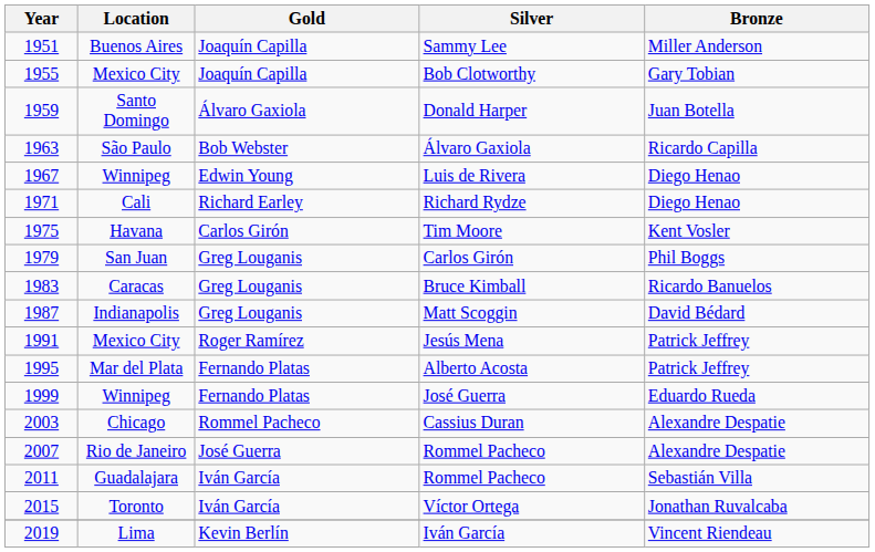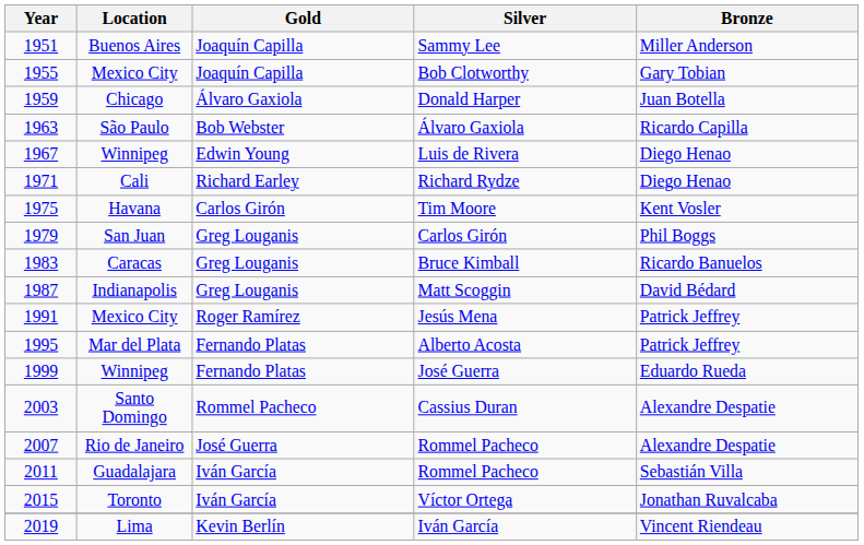 <table class="wikitable">
 <tr>
 <th width="60">Year</th>
 <th width="100">Location</th>
 <th width="200">Gold</th>
 <th width="200">Silver</th>
 <th width="200">Bronze</th>
 </tr>
 <tr>
 <td align="center"><a href='#'>1951</a></td>
 <td align="center"><a href='#'>Buenos Aires</a></td>
 <td> <a href='#'>Joaquín Capilla</a></td>
 <td> <a href='#'>Sammy Lee</a></td>
 <td> <a href='#'>Miller Anderson</a></td>
 </tr>
 <tr>
 <td align="center"><a href='#'>1955</a></td>
 <td align="center"><a href='#'>Mexico City</a></td>
 <td> <a href='#'>Joaquín Capilla</a></td>
 <td> <a href='#'>Bob Clotworthy</a></td>
 <td> <a href='#'>Gary Tobian</a></td>
 </tr>
 <tr>
 <td align="center"><a href='#'>1959</a></td>
-<td align="center"><a href='#'>Santo Domingo</a></td>
+<td align="center"><a href='#'>Chicago</a></td>
 <td> <a href='#'>Álvaro Gaxiola</a></td>
 <td> <a href='#'>Donald Harper</a></td>
 <td> <a href='#'>Juan Botella</a></td>
 </tr>
 <tr>
 <td align="center"><a href='#'>1963</a></td>
 <td align="center"><a href='#'>São Paulo</a></td>
 <td> <a href='#'>Bob Webster</a></td>
 <td> <a href='#'>Álvaro Gaxiola</a></td>
 <td> <a href='#'>Ricardo Capilla</a></td>
 </tr>
 <tr>
 <td align="center"><a href='#'>1967</a></td>
 <td align="center"><a href='#'>Winnipeg</a></td>
 <td> <a href='#'>Edwin Young</a></td>
 <td> <a href='#'>Luis de Rivera</a></td>
 <td> <a href='#'>Diego Henao</a></td>
 </tr>
 <tr>
 <td align="center"><a href='#'>1971</a></td>
 <td align="center"><a href='#'>Cali</a></td>
 <td> <a href='#'>Richard Earley</a></td>
 <td> <a href='#'>Richard Rydze</a></td>
 <td> <a href='#'>Diego Henao</a></td>
 </tr>
 <tr>
 <td align="center"><a href='#'>1975</a></td>
 <td align="center"><a href='#'>Havana</a></td>
 <td> <a href='#'>Carlos Girón</a></td>
 <td> <a href='#'>Tim Moore</a></td>
 <td> <a href='#'>Kent Vosler</a></td>
 </tr>
 <tr>
 <td align="center"><a href='#'>1979</a></td>
 <td align="center"><a href='#'>San Juan</a></td>
 <td> <a href='#'>Greg Louganis</a></td>
 <td> <a href='#'>Carlos Girón</a></td>
 <td> <a href='#'>Phil Boggs</a></td>
 </tr>
 <tr>
 <td align="center"><a href='#'>1983</a></td>
 <td align="center"><a href='#'>Caracas</a></td>
 <td> <a href='#'>Greg Louganis</a></td>
 <td> <a href='#'>Bruce Kimball</a></td>
 <td> <a href='#'>Ricardo Banuelos</a></td>
 </tr>
 <tr>
 <td align="center"><a href='#'>1987</a></td>
 <td align="center"><a href='#'>Indianapolis</a></td>
 <td> <a href='#'>Greg Louganis</a></td>
 <td> <a href='#'>Matt Scoggin</a></td>
 <td> <a href='#'>David Bédard</a></td>
 </tr>
 <tr>
 <td align="center"><a href='#'>1991</a></td>
 <td align="center"><a href='#'>Mexico City</a></td>
 <td> <a href='#'>Roger Ramírez</a></td>
 <td> <a href='#'>Jesús Mena</a></td>
 <td> <a href='#'>Patrick Jeffrey</a></td>
 </tr>
 <tr>
 <td align="center"><a href='#'>1995</a></td>
 <td align="center"><a href='#'>Mar del Plata</a></td>
 <td> <a href='#'>Fernando Platas</a></td>
 <td> <a href='#'>Alberto Acosta</a></td>
 <td> <a href='#'>Patrick Jeffrey</a></td>
 </tr>
 <tr>
 <td align="center"><a href='#'>1999</a></td>
 <td align="center"><a href='#'>Winnipeg</a></td>
 <td> <a href='#'>Fernando Platas</a></td>
 <td> <a href='#'>José Guerra</a></td>
 <td> <a href='#'>Eduardo Rueda</a></td>
 </tr>
 <tr>
 <td align="center"><a href='#'>2003</a></td>
-<td align="center"><a href='#'>Chicago</a></td>
+<td align="center"><a href='#'>Santo Domingo</a></td>
 <td> <a href='#'>Rommel Pacheco</a></td>
 <td> <a href='#'>Cassius Duran</a></td>
 <td> <a href='#'>Alexandre Despatie</a></td>
 </tr>
 <tr>
 <td align="center"><a href='#'>2007</a></td>
 <td align="center"><a href='#'>Rio de Janeiro</a></td>
 <td> <a href='#'>José Guerra</a></td>
 <td> <a href='#'>Rommel Pacheco</a></td>
 <td> <a href='#'>Alexandre Despatie</a></td>
 </tr>
 <tr>
 <td align="center"><a href='#'>2011</a></td>
 <td align="center"><a href='#'>Guadalajara</a></td>
 <td> <a href='#'>Iván García</a></td>
 <td> <a href='#'>Rommel Pacheco</a></td>
 <td> <a href='#'>Sebastián Villa</a></td>
 </tr>
 <tr>
 <td align="center"><a href='#'>2015</a></td>
 <td align="center"><a href='#'>Toronto</a></td>
 <td> <a href='#'>Iván García</a></td>
 <td> <a href='#'>Víctor Ortega</a></td>
 <td> <a href='#'>Jonathan Ruvalcaba</a></td>
 </tr>
 <tr>
 </tr>
 <tr>
 <td align="center"><a href='#'>2019</a></td>
 <td align="center"><a href='#'>Lima</a></td>
 <td> <a href='#'>Kevin Berlín</a></td>
 <td> <a href='#'>Iván García</a></td>
 <td> <a href='#'>Vincent Riendeau</a></td>
 </tr>
 </table>
